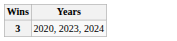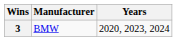 <table class="wikitable">
 <tr>
 <th>Wins</th>
+<th>Manufacturer</th>
 <th>Years</th>
 </tr>
 <tr>
 <th>3</th>
+<td> <a href='#'>BMW</a></td>
 <td>2020, 2023, 2024</td>
 </tr>
 </table>
